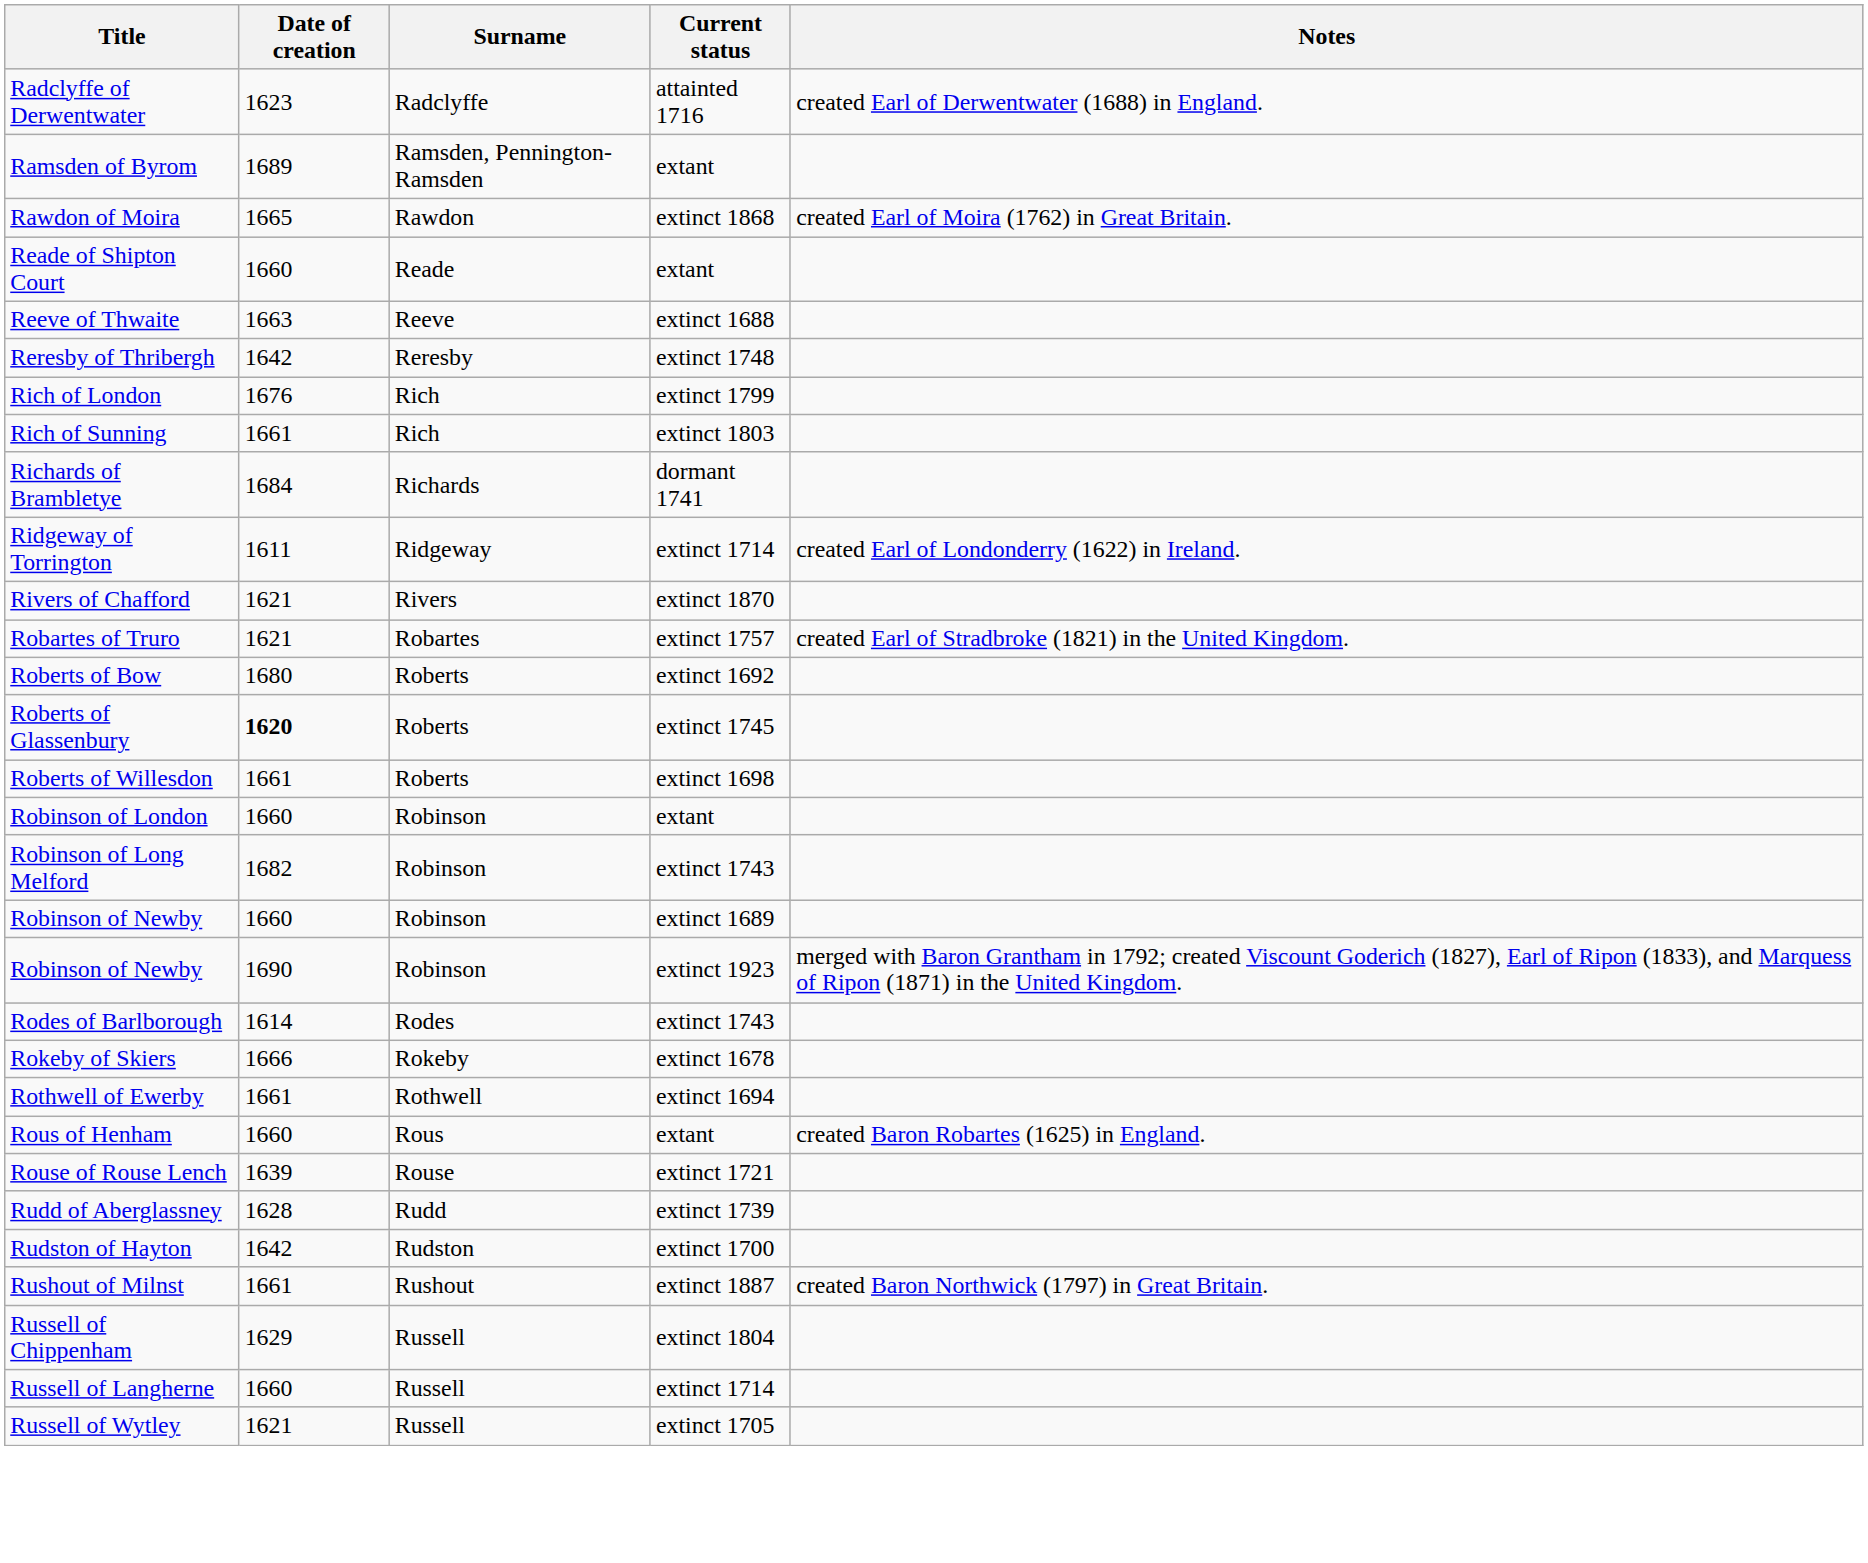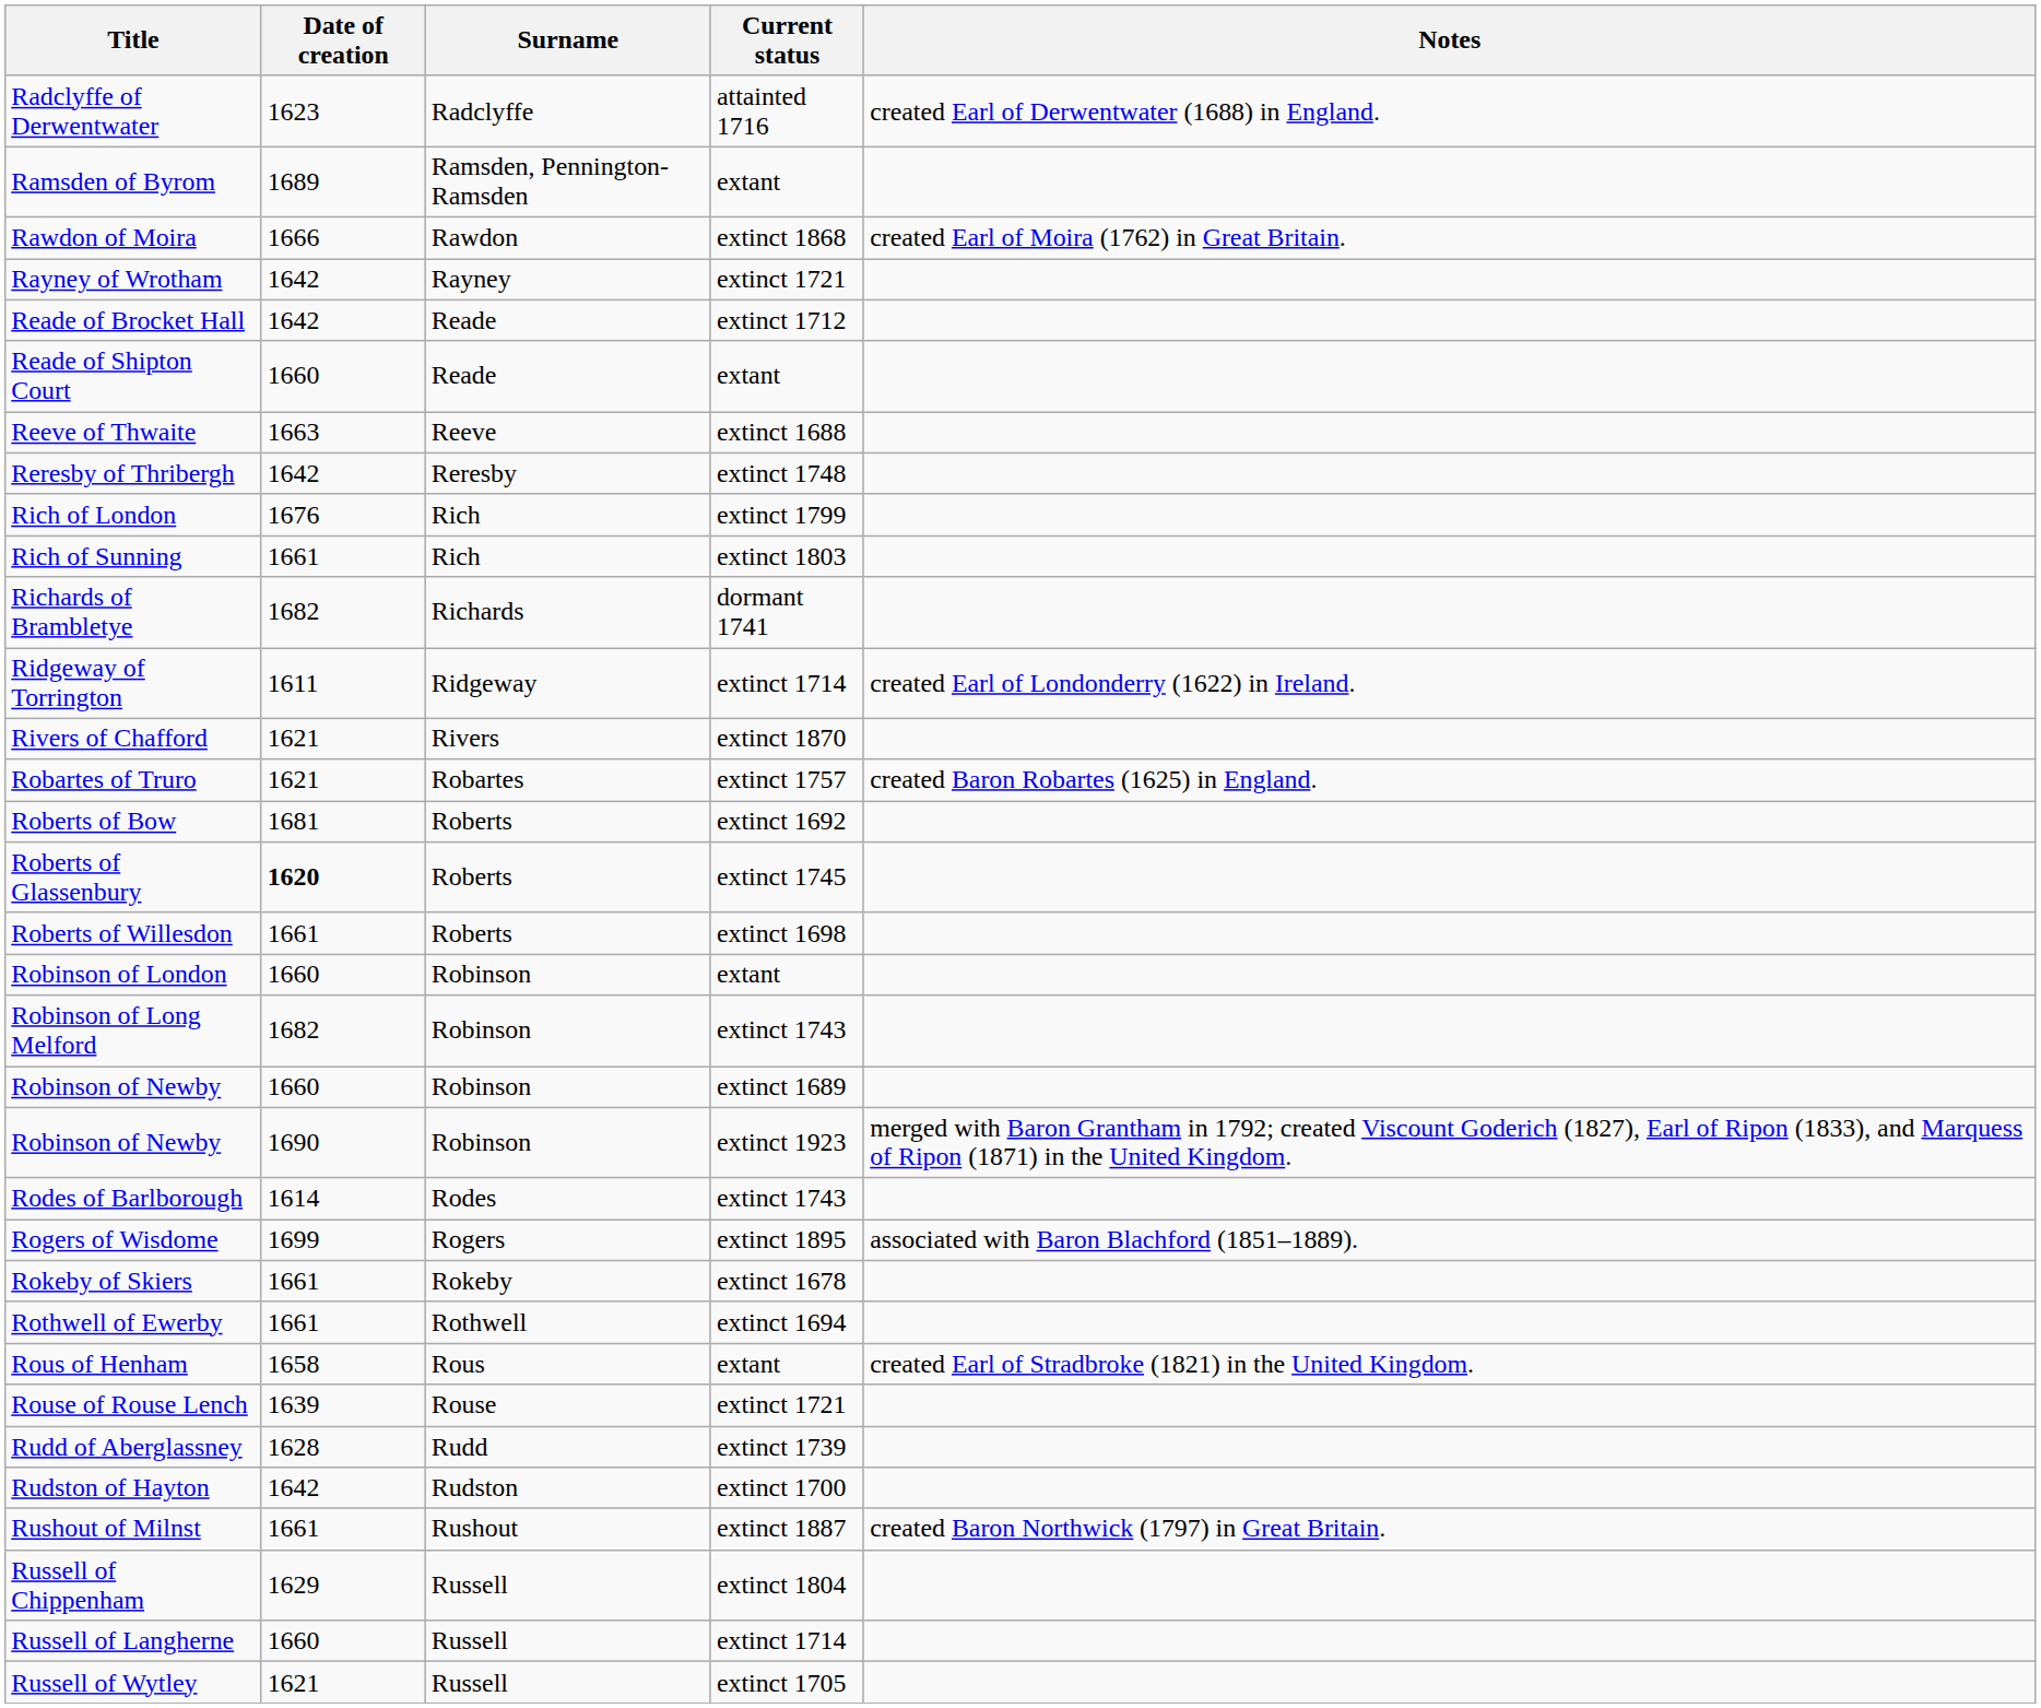 <table class="wikitable">
 <tr>
 <th>Title</th>
 <th>Date of creation</th>
 <th>Surname</th>
 <th>Current status</th>
 <th>Notes</th>
 </tr>
 <tr>
 <td><a href='#'>Radclyffe of Derwentwater</a></td>
 <td>1623</td>
 <td>Radclyffe</td>
 <td>attainted 1716</td>
 <td>created <a href='#'>Earl of Derwentwater</a> (1688) in <a href='#'>England</a>.</td>
 </tr>
 <tr>
 <td><a href='#'>Ramsden of Byrom</a></td>
 <td>1689</td>
 <td>Ramsden, Pennington-Ramsden</td>
 <td>extant</td>
 <td> </td>
 </tr>
 <tr>
 <td><a href='#'>Rawdon of Moira</a></td>
-<td>1665</td>
+<td>1666</td>
 <td>Rawdon</td>
 <td>extinct 1868</td>
 <td>created <a href='#'>Earl of Moira</a> (1762) in <a href='#'>Great Britain</a>.</td>
+</tr>
+<tr>
+<td><a href='#'>Rayney of Wrotham</a></td>
+<td>1642</td>
+<td>Rayney</td>
+<td>extinct 1721</td>
+<td> </td>
+</tr>
+<tr>
+<td><a href='#'>Reade of Brocket Hall</a></td>
+<td>1642</td>
+<td>Reade</td>
+<td>extinct 1712</td>
+<td> </td>
 </tr>
 <tr>
 <td><a href='#'>Reade of Shipton Court</a></td>
 <td>1660</td>
 <td>Reade</td>
 <td>extant</td>
 <td> </td>
 </tr>
 <tr>
 <td><a href='#'>Reeve of Thwaite</a></td>
 <td>1663</td>
 <td>Reeve</td>
 <td>extinct 1688</td>
 <td> </td>
 </tr>
 <tr>
 <td><a href='#'>Reresby of Thribergh</a></td>
 <td>1642</td>
 <td>Reresby</td>
 <td>extinct 1748</td>
 <td> </td>
 </tr>
 <tr>
 <td><a href='#'>Rich of London</a></td>
 <td>1676</td>
 <td>Rich</td>
 <td>extinct 1799</td>
 <td> </td>
 </tr>
 <tr>
 <td><a href='#'>Rich of Sunning</a></td>
 <td>1661</td>
 <td>Rich</td>
 <td>extinct 1803</td>
 <td> </td>
 </tr>
 <tr>
 <td><a href='#'>Richards of Brambletye</a></td>
-<td>1684</td>
+<td>1682</td>
 <td>Richards</td>
 <td>dormant 1741</td>
 <td> </td>
 </tr>
 <tr>
 <td><a href='#'>Ridgeway of Torrington</a></td>
 <td>1611</td>
 <td>Ridgeway</td>
 <td>extinct 1714</td>
 <td>created <a href='#'>Earl of Londonderry</a> (1622) in <a href='#'>Ireland</a>.</td>
 </tr>
 <tr>
 <td><a href='#'>Rivers of Chafford</a></td>
 <td>1621</td>
 <td>Rivers</td>
 <td>extinct 1870</td>
 <td> </td>
 </tr>
 <tr>
 <td><a href='#'>Robartes of Truro</a></td>
 <td>1621</td>
 <td>Robartes</td>
 <td>extinct 1757</td>
-<td>created <a href='#'>Earl of Stradbroke</a> (1821) in the <a href='#'>United Kingdom</a>.</td>
+<td>created <a href='#'>Baron Robartes</a> (1625) in <a href='#'>England</a>.</td>
 </tr>
 <tr>
 <td><a href='#'>Roberts of Bow</a></td>
-<td>1680</td>
+<td>1681</td>
 <td>Roberts</td>
 <td>extinct 1692</td>
 <td> </td>
 </tr>
 <tr>
 <td><a href='#'>Roberts of Glassenbury</a></td>
 <td><strong>1620</strong></td>
 <td>Roberts</td>
 <td>extinct 1745</td>
 <td> </td>
 </tr>
 <tr>
 <td><a href='#'>Roberts of Willesdon</a></td>
 <td>1661</td>
 <td>Roberts</td>
 <td>extinct 1698</td>
 <td> </td>
 </tr>
 <tr>
 <td><a href='#'>Robinson of London</a></td>
 <td>1660</td>
 <td>Robinson</td>
 <td>extant</td>
 <td> </td>
 </tr>
 <tr>
 <td><a href='#'>Robinson of Long Melford</a></td>
 <td>1682</td>
 <td>Robinson</td>
 <td>extinct 1743</td>
 <td> </td>
 </tr>
 <tr>
 <td><a href='#'>Robinson of Newby</a></td>
 <td>1660</td>
 <td>Robinson</td>
 <td>extinct 1689</td>
 <td> </td>
 </tr>
 <tr>
 <td><a href='#'>Robinson of Newby</a></td>
 <td>1690</td>
 <td>Robinson</td>
 <td>extinct 1923</td>
 <td>merged with <a href='#'>Baron Grantham</a> in 1792; created <a href='#'>Viscount Goderich</a> (1827), <a href='#'>Earl of Ripon</a> (1833), and <a href='#'>Marquess of Ripon</a> (1871) in the <a href='#'>United Kingdom</a>.</td>
 </tr>
 <tr>
 <td><a href='#'>Rodes of Barlborough</a></td>
 <td>1614</td>
 <td>Rodes</td>
 <td>extinct 1743</td>
 <td> </td>
 </tr>
 <tr>
+<td><a href='#'>Rogers of Wisdome</a></td>
+<td>1699</td>
+<td>Rogers</td>
+<td>extinct 1895</td>
+<td>associated with <a href='#'>Baron Blachford</a> (1851–1889).</td>
+</tr>
+<tr>
 <td><a href='#'>Rokeby of Skiers</a></td>
-<td>1666</td>
+<td>1661</td>
 <td>Rokeby</td>
 <td>extinct 1678</td>
 <td> </td>
 </tr>
 <tr>
 <td><a href='#'>Rothwell of Ewerby</a></td>
 <td>1661</td>
 <td>Rothwell</td>
 <td>extinct 1694</td>
 <td> </td>
 </tr>
 <tr>
 <td><a href='#'>Rous of Henham</a></td>
-<td>1660</td>
+<td>1658</td>
 <td>Rous</td>
 <td>extant</td>
-<td>created <a href='#'>Baron Robartes</a> (1625) in <a href='#'>England</a>.</td>
+<td>created <a href='#'>Earl of Stradbroke</a> (1821) in the <a href='#'>United Kingdom</a>.</td>
 </tr>
 <tr>
 <td><a href='#'>Rouse of Rouse Lench</a></td>
 <td>1639</td>
 <td>Rouse</td>
 <td>extinct 1721</td>
 <td> </td>
 </tr>
 <tr>
 <td><a href='#'>Rudd of Aberglassney</a></td>
 <td>1628</td>
 <td>Rudd</td>
 <td>extinct 1739</td>
 <td> </td>
 </tr>
 <tr>
 <td><a href='#'>Rudston of Hayton</a></td>
 <td>1642</td>
 <td>Rudston</td>
 <td>extinct 1700</td>
 <td> </td>
 </tr>
 <tr>
 <td><a href='#'>Rushout of Milnst</a></td>
 <td>1661</td>
 <td>Rushout</td>
 <td>extinct 1887</td>
 <td>created <a href='#'>Baron Northwick</a> (1797) in <a href='#'>Great Britain</a>.</td>
 </tr>
 <tr>
 <td><a href='#'>Russell of Chippenham</a></td>
 <td>1629</td>
 <td>Russell</td>
 <td>extinct 1804</td>
 <td> </td>
 </tr>
 <tr>
 <td><a href='#'>Russell of Langherne</a></td>
 <td>1660</td>
 <td>Russell</td>
 <td>extinct 1714</td>
 <td> </td>
 </tr>
 <tr>
 <td><a href='#'>Russell of Wytley</a></td>
 <td>1621</td>
 <td>Russell</td>
 <td>extinct 1705</td>
 <td> </td>
 </tr>
 </table>
